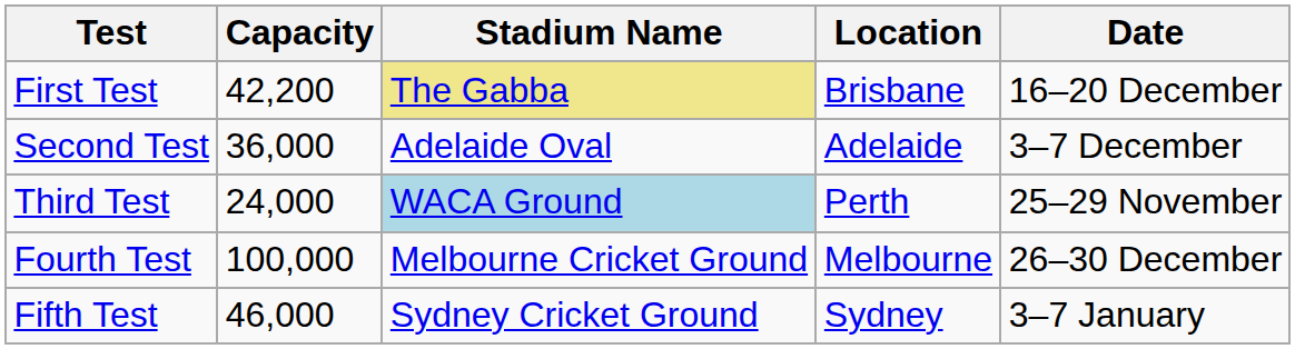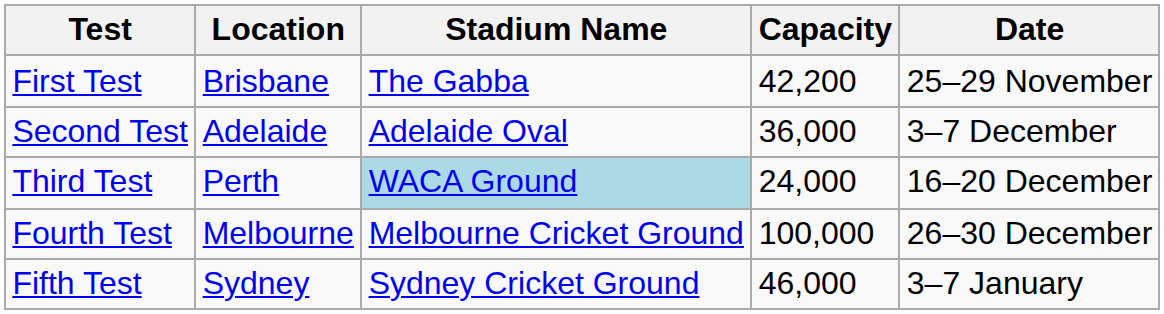 <table class="wikitable">
 <tr>
 <th>Test</th>
+<th>Location</th>
+<th>Stadium Name</th>
 <th>Capacity</th>
-<th>Stadium Name</th>
-<th>Location</th>
 <th>Date</th>
 </tr>
 <tr>
 <td><a href='#'>First Test</a></td>
+<td><a href='#'>Brisbane</a></td>
+<td><a href='#'>The Gabba</a></td>
 <td>42,200</td>
-<td style="background: khaki;"><a href='#'>The Gabba</a></td>
-<td><a href='#'>Brisbane</a></td>
-<td>16–20 December</td>
+<td>25–29 November</td>
 </tr>
 <tr>
 <td><a href='#'>Second Test</a></td>
+<td><a href='#'>Adelaide</a></td>
+<td><a href='#'>Adelaide Oval</a></td>
 <td>36,000</td>
-<td><a href='#'>Adelaide Oval</a></td>
-<td><a href='#'>Adelaide</a></td>
 <td>3–7 December</td>
 </tr>
 <tr>
 <td><a href='#'>Third Test</a></td>
+<td><a href='#'>Perth</a></td>
+<td style="background: lightblue;"><a href='#'>WACA Ground</a></td>
 <td>24,000</td>
-<td style="background: lightblue;"><a href='#'>WACA Ground</a></td>
-<td><a href='#'>Perth</a></td>
-<td>25–29 November</td>
+<td>16–20 December</td>
 </tr>
 <tr>
 <td><a href='#'>Fourth Test</a></td>
+<td><a href='#'>Melbourne</a></td>
+<td><a href='#'>Melbourne Cricket Ground</a></td>
 <td>100,000</td>
-<td><a href='#'>Melbourne Cricket Ground</a></td>
-<td><a href='#'>Melbourne</a></td>
 <td>26–30 December</td>
 </tr>
 <tr>
 <td><a href='#'>Fifth Test</a></td>
+<td><a href='#'>Sydney</a></td>
+<td><a href='#'>Sydney Cricket Ground</a></td>
 <td>46,000</td>
-<td><a href='#'>Sydney Cricket Ground</a></td>
-<td><a href='#'>Sydney</a></td>
 <td>3–7 January</td>
 </tr>
 </table>
